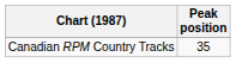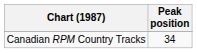 <table class="wikitable sortable">
 <tr>
 <th align="left">Chart (1987)</th>
 <th align="center">Peak<br>position</th>
 </tr>
 <tr>
 </tr>
 <tr>
 <td align="left">Canadian <em>RPM</em> Country Tracks</td>
-<td align="center">35</td>
+<td align="center">34</td>
 </tr>
 </table>
